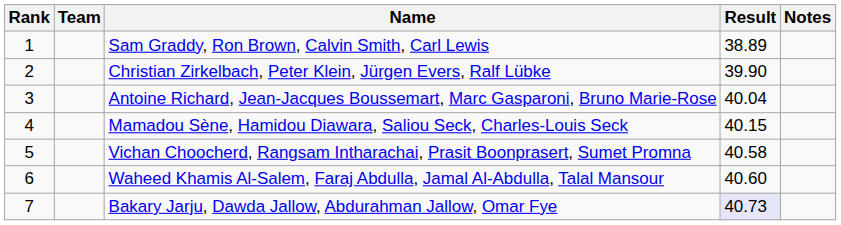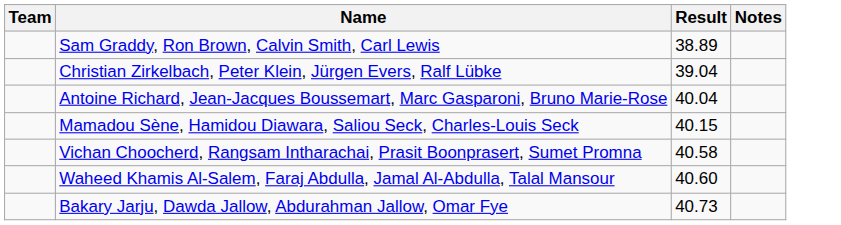 <table class="sortable wikitable">
 <tr>
-<th>Rank</th>
 <th>Team</th>
 <th>Name</th>
 <th>Result</th>
 <th>Notes</th>
 </tr>
 <tr>
-<td align="center">1</td>
 <td></td>
 <td><a href='#'>Sam Graddy</a>, <a href='#'>Ron Brown</a>, <a href='#'>Calvin Smith</a>, <a href='#'>Carl Lewis</a></td>
 <td>38.89</td>
 <td></td>
 </tr>
 <tr>
-<td align="center">2</td>
 <td></td>
 <td><a href='#'>Christian Zirkelbach</a>, <a href='#'>Peter Klein</a>, <a href='#'>Jürgen Evers</a>, <a href='#'>Ralf Lübke</a></td>
-<td>39.90</td>
+<td>39.04</td>
 <td></td>
 </tr>
 <tr>
-<td align="center">3</td>
 <td></td>
 <td><a href='#'>Antoine Richard</a>, <a href='#'>Jean-Jacques Boussemart</a>, <a href='#'>Marc Gasparoni</a>, <a href='#'>Bruno Marie-Rose</a></td>
 <td>40.04</td>
 <td></td>
 </tr>
 <tr>
-<td align="center">4</td>
 <td></td>
 <td><a href='#'>Mamadou Sène</a>, <a href='#'>Hamidou Diawara</a>, <a href='#'>Saliou Seck</a>, <a href='#'>Charles-Louis Seck</a></td>
 <td>40.15</td>
 <td></td>
 </tr>
 <tr>
-<td align="center">5</td>
 <td></td>
 <td><a href='#'>Vichan Choocherd</a>, <a href='#'>Rangsam Intharachai</a>, <a href='#'>Prasit Boonprasert</a>, <a href='#'>Sumet Promna</a></td>
 <td>40.58</td>
 <td></td>
 </tr>
 <tr>
-<td align="center">6</td>
 <td></td>
 <td><a href='#'>Waheed Khamis Al-Salem</a>, <a href='#'>Faraj Abdulla</a>, <a href='#'>Jamal Al-Abdulla</a>, <a href='#'>Talal Mansour</a></td>
 <td>40.60</td>
 <td></td>
 </tr>
 <tr>
-<td align="center">7</td>
 <td></td>
 <td><a href='#'>Bakary Jarju</a>, <a href='#'>Dawda Jallow</a>, <a href='#'>Abdurahman Jallow</a>, <a href='#'>Omar Fye</a></td>
-<td style="background: lavender;">40.73</td>
+<td>40.73</td>
 <td></td>
 </tr>
 </table>
